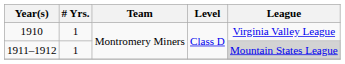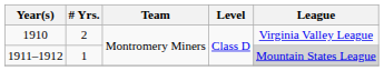 <table class="wikitable" style="text-align:center; font-size: 95%;">
 <tr>
 <th>Year(s)</th>
 <th># Yrs.</th>
 <th>Team</th>
 <th>Level</th>
 <th>League</th>
 </tr>
 <tr>
 <td>1910</td>
-<td>1</td>
+<td>2</td>
 <td rowspan=2>Montromery Miners</td>
 <td rowspan=2><a href='#'>Class D</a></td>
 <td><a href='#'>Virginia Valley League</a></td>
 </tr>
 <tr>
 <td>1911–1912</td>
 <td>1</td>
 <td style="background: lightgrey;"><a href='#'>Mountain States League</a></td>
 </tr>
 <tr>
 </tr>
 </table>
